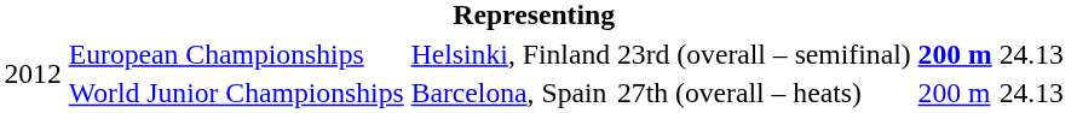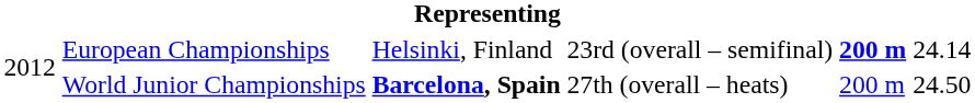 <table>
 <tr>
 <th colspan="6">Representing </th>
 </tr>
 <tr>
 <td rowspan="2">2012</td>
 <td><a href='#'>European Championships</a></td>
 <td><a href='#'>Helsinki</a>, Finland</td>
 <td>23rd (overall – semifinal)</td>
 <td><strong><a href='#'>200 m</a></strong></td>
-<td>24.13</td>
+<td>24.14</td>
 </tr>
 <tr>
 <td><a href='#'>World Junior Championships</a></td>
-<td><a href='#'>Barcelona</a>, Spain</td>
+<td><strong><a href='#'>Barcelona</a>, Spain</strong></td>
 <td>27th (overall – heats)</td>
 <td><a href='#'>200 m</a></td>
-<td>24.13</td>
+<td>24.50</td>
 </tr>
 </table>
